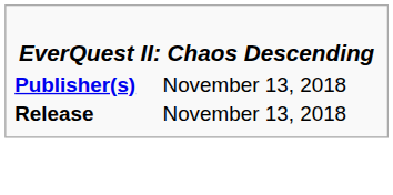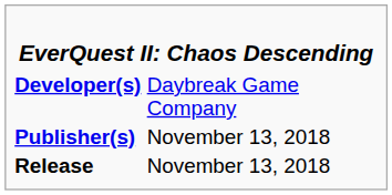 <table class="infobox" style="float:right; width:264px; font-size:90%;">
 <tr>
 <td colspan=2 style="font-size:110%; text-align:center;"><br><strong><em>EverQuest II: Chaos Descending</em></strong><br></td>
+</tr>
+<tr>
+<td><strong><a href='#'>Developer(s)</a></strong></td>
+<td><a href='#'>Daybreak Game Company</a></td>
 </tr>
 <tr>
 <td><strong><a href='#'>Publisher(s)</a></strong></td>
 <td>November 13, 2018</td>
 </tr>
 <tr>
 <td><strong>Release</strong></td>
 <td>November 13, 2018</td>
 </tr>
 <tr>
 </tr>
 </table>
